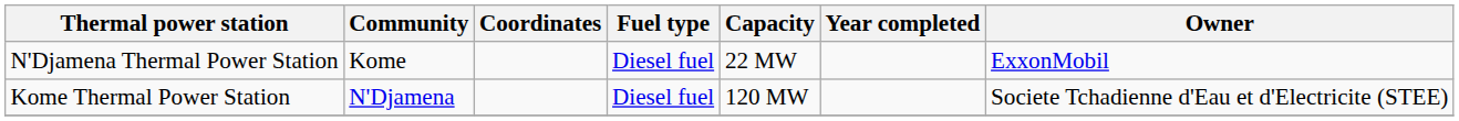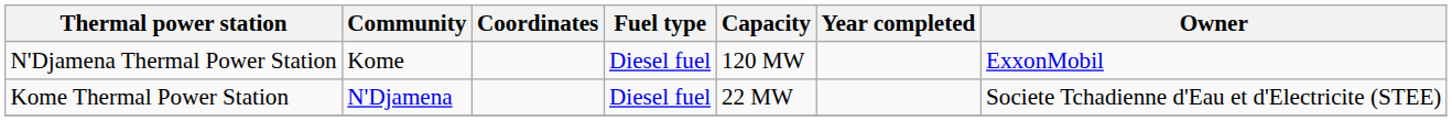 <table class="wikitable sortable">
 <tr>
 <th>Thermal power station</th>
 <th>Community</th>
 <th>Coordinates</th>
 <th>Fuel type</th>
 <th>Capacity</th>
 <th>Year completed</th>
 <th>Owner</th>
 </tr>
 <tr>
 <td>N'Djamena Thermal Power Station</td>
 <td>Kome</td>
 <td></td>
 <td><a href='#'>Diesel fuel</a></td>
-<td>22 MW</td>
+<td>120 MW</td>
 <td></td>
 <td><a href='#'>ExxonMobil</a></td>
 </tr>
 <tr>
 <td>Kome Thermal Power Station</td>
 <td><a href='#'>N'Djamena</a></td>
 <td></td>
 <td><a href='#'>Diesel fuel</a></td>
-<td>120 MW</td>
+<td>22 MW</td>
 <td></td>
 <td>Societe Tchadienne d'Eau et d'Electricite (STEE)</td>
 </tr>
 <tr>
 </tr>
 </table>
